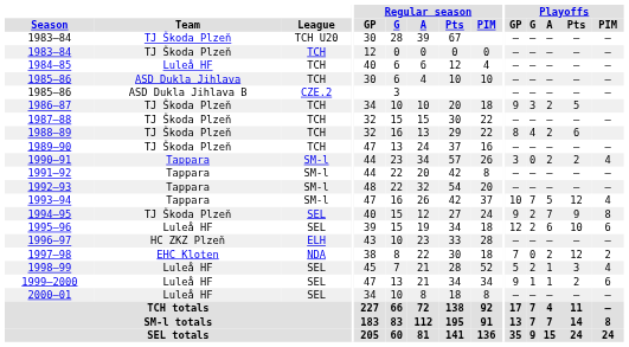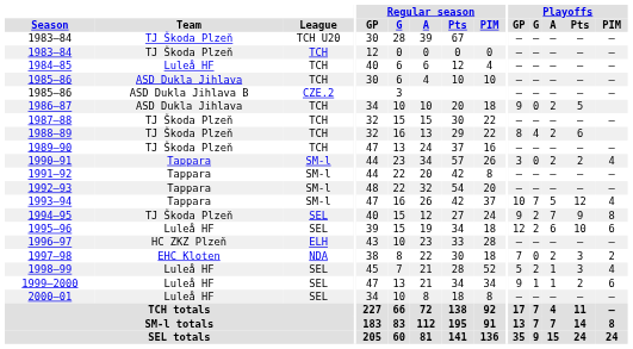 <table border="0" cellpadding="1" cellspacing="0" style="text-align:center; width:60em">
 <tr bgcolor="#e0e0e0">
 <th colspan="3"  bgcolor="#ffffff"></th>
 <th rowspan="100" bgcolor="#ffffff"></th>
 <th colspan="5"><a href='#'>Regular season</a></th>
 <th rowspan="100" bgcolor="#ffffff"></th>
 <th colspan="5"><a href='#'>Playoffs</a></th>
 </tr>
 <tr bgcolor="#e0e0e0">
 <th><a href='#'>Season</a></th>
 <th>Team</th>
 <th>League</th>
 <th>GP</th>
 <th><a href='#'>G</a></th>
 <th><a href='#'>A</a></th>
 <th><a href='#'>Pts</a></th>
 <th><a href='#'>PIM</a></th>
 <th>GP</th>
 <th>G</th>
 <th>A</th>
 <th>Pts</th>
 <th>PIM</th>
 </tr>
 <tr>
 <td>1983–84</td>
 <td><a href='#'>TJ Škoda Plzeň</a></td>
 <td>TCH U20</td>
 <td>30</td>
 <td>28</td>
 <td>39</td>
 <td>67</td>
 <td></td>
 <td>—</td>
 <td>—</td>
 <td>—</td>
 <td>—</td>
 <td>—</td>
 </tr>
 <tr bgcolor="#f0f0f0">
 <td><a href='#'>1983–84</a></td>
 <td>TJ Škoda Plzeň</td>
 <td><a href='#'>TCH</a></td>
 <td>12</td>
 <td>0</td>
 <td>0</td>
 <td>0</td>
 <td>0</td>
 <td>—</td>
 <td>—</td>
 <td>—</td>
 <td>—</td>
 <td>—</td>
 </tr>
 <tr>
 <td><a href='#'>1984–85</a></td>
 <td><a href='#'>Luleå HF</a></td>
 <td>TCH</td>
 <td>40</td>
 <td>6</td>
 <td>6</td>
 <td>12</td>
 <td>4</td>
 <td>—</td>
 <td>—</td>
 <td>—</td>
 <td>—</td>
 <td>—</td>
 </tr>
 <tr bgcolor="#f0f0f0">
 <td><a href='#'>1985–86</a></td>
 <td><a href='#'>ASD Dukla Jihlava</a></td>
 <td>TCH</td>
 <td>30</td>
 <td>6</td>
 <td>4</td>
 <td>10</td>
 <td>10</td>
 <td>—</td>
 <td>—</td>
 <td>—</td>
 <td>—</td>
 <td>—</td>
 </tr>
 <tr>
 <td>1985–86</td>
 <td>ASD Dukla Jihlava B</td>
 <td><a href='#'>CZE.2</a></td>
 <td></td>
 <td>3</td>
 <td></td>
 <td></td>
 <td></td>
 <td>—</td>
 <td>—</td>
 <td>—</td>
 <td>—</td>
 <td>—</td>
 </tr>
 <tr bgcolor="#f0f0f0">
 <td><a href='#'>1986–87</a></td>
-<td>TJ Škoda Plzeň</td>
+<td>ASD Dukla Jihlava</td>
 <td>TCH</td>
 <td>34</td>
 <td>10</td>
 <td>10</td>
 <td>20</td>
 <td>18</td>
 <td>9</td>
-<td>3</td>
+<td>0</td>
 <td>2</td>
 <td>5</td>
 <td></td>
 </tr>
 <tr>
 <td><a href='#'>1987–88</a></td>
 <td>TJ Škoda Plzeň</td>
 <td>TCH</td>
 <td>32</td>
 <td>15</td>
 <td>15</td>
 <td>30</td>
 <td>22</td>
 <td>—</td>
 <td>—</td>
 <td>—</td>
 <td>—</td>
 <td>—</td>
 </tr>
 <tr bgcolor="#f0f0f0">
 <td><a href='#'>1988–89</a></td>
 <td>TJ Škoda Plzeň</td>
 <td>TCH</td>
 <td>32</td>
 <td>16</td>
 <td>13</td>
 <td>29</td>
 <td>22</td>
 <td>8</td>
 <td>4</td>
 <td>2</td>
 <td>6</td>
 <td></td>
 </tr>
 <tr>
 <td><a href='#'>1989–90</a></td>
 <td>TJ Škoda Plzeň</td>
 <td>TCH</td>
 <td>47</td>
 <td>13</td>
 <td>24</td>
 <td>37</td>
 <td>16</td>
 <td>—</td>
 <td>—</td>
 <td>—</td>
 <td>—</td>
 <td>—</td>
 </tr>
 <tr bgcolor="#f0f0f0">
 <td><a href='#'>1990–91</a></td>
 <td><a href='#'>Tappara</a></td>
 <td><a href='#'>SM-l</a></td>
 <td>44</td>
 <td>23</td>
 <td>34</td>
 <td>57</td>
 <td>26</td>
 <td>3</td>
 <td>0</td>
 <td>2</td>
 <td>2</td>
 <td>4</td>
 </tr>
 <tr>
 <td><a href='#'>1991–92</a></td>
 <td>Tappara</td>
 <td>SM-l</td>
 <td>44</td>
 <td>22</td>
 <td>20</td>
 <td>42</td>
 <td>8</td>
 <td>—</td>
 <td>—</td>
 <td>—</td>
 <td>—</td>
 <td>—</td>
 </tr>
 <tr bgcolor="#f0f0f0">
 <td><a href='#'>1992–93</a></td>
 <td>Tappara</td>
 <td>SM-l</td>
 <td>48</td>
 <td>22</td>
 <td>32</td>
 <td>54</td>
 <td>20</td>
 <td>—</td>
 <td>—</td>
 <td>—</td>
 <td>—</td>
 <td>—</td>
 </tr>
 <tr>
 <td><a href='#'>1993–94</a></td>
 <td>Tappara</td>
 <td>SM-l</td>
 <td>47</td>
 <td>16</td>
 <td>26</td>
 <td>42</td>
 <td>37</td>
 <td>10</td>
 <td>7</td>
 <td>5</td>
 <td>12</td>
 <td>4</td>
 </tr>
 <tr bgcolor="#f0f0f0">
 <td><a href='#'>1994–95</a></td>
 <td>TJ Škoda Plzeň</td>
 <td><a href='#'>SEL</a></td>
 <td>40</td>
 <td>15</td>
 <td>12</td>
 <td>27</td>
 <td>24</td>
 <td>9</td>
 <td>2</td>
 <td>7</td>
 <td>9</td>
 <td>8</td>
 </tr>
 <tr>
 <td><a href='#'>1995–96</a></td>
 <td>Luleå HF</td>
 <td>SEL</td>
 <td>39</td>
 <td>15</td>
 <td>19</td>
 <td>34</td>
 <td>18</td>
 <td>12</td>
 <td>2</td>
 <td>6</td>
 <td>10</td>
 <td>6</td>
 </tr>
 <tr bgcolor="#f0f0f0">
 <td><a href='#'>1996–97</a></td>
 <td>HC ZKZ Plzeň</td>
 <td><a href='#'>ELH</a></td>
 <td>43</td>
 <td>10</td>
 <td>23</td>
 <td>33</td>
 <td>28</td>
 <td>—</td>
 <td>—</td>
 <td>—</td>
 <td>—</td>
 <td>—</td>
 </tr>
 <tr>
 <td><a href='#'>1997–98</a></td>
 <td><a href='#'>EHC Kloten</a></td>
 <td><a href='#'>NDA</a></td>
 <td>38</td>
 <td>8</td>
 <td>22</td>
 <td>30</td>
 <td>18</td>
 <td>7</td>
 <td>0</td>
 <td>2</td>
-<td>12</td>
+<td>3</td>
 <td>2</td>
 </tr>
 <tr bgcolor="#f0f0f0">
 <td><a href='#'>1998–99</a></td>
 <td>Luleå HF</td>
 <td>SEL</td>
 <td>45</td>
 <td>7</td>
 <td>21</td>
 <td>28</td>
 <td>52</td>
 <td>5</td>
 <td>2</td>
 <td>1</td>
 <td>3</td>
 <td>4</td>
 </tr>
 <tr>
 <td><a href='#'>1999–2000</a></td>
 <td>Luleå HF</td>
 <td>SEL</td>
 <td>47</td>
 <td>13</td>
 <td>21</td>
 <td>34</td>
 <td>34</td>
 <td>9</td>
 <td>1</td>
 <td>1</td>
 <td>2</td>
 <td>6</td>
 </tr>
 <tr bgcolor="#f0f0f0">
 <td><a href='#'>2000–01</a></td>
 <td>Luleå HF</td>
 <td>SEL</td>
 <td>34</td>
 <td>10</td>
 <td>8</td>
 <td>18</td>
 <td>8</td>
 <td>—</td>
 <td>—</td>
 <td>—</td>
 <td>—</td>
 <td>—</td>
 </tr>
 <tr bgcolor="#e0e0e0">
 <th colspan="3">TCH totals</th>
 <th>227</th>
 <th>66</th>
 <th>72</th>
 <th>138</th>
 <th>92</th>
 <th>17</th>
 <th>7</th>
 <th>4</th>
 <th>11</th>
 <th>—</th>
 </tr>
 <tr bgcolor="#e0e0e0">
 <th colspan="3">SM-l totals</th>
 <th>183</th>
 <th>83</th>
 <th>112</th>
 <th>195</th>
 <th>91</th>
 <th>13</th>
 <th>7</th>
 <th>7</th>
 <th>14</th>
 <th>8</th>
 </tr>
 <tr bgcolor="#e0e0e0">
 <th colspan="3">SEL totals</th>
 <th>205</th>
 <th>60</th>
 <th>81</th>
 <th>141</th>
 <th>136</th>
 <th>35</th>
 <th>9</th>
 <th>15</th>
 <th>24</th>
 <th>24</th>
 </tr>
 </table>
